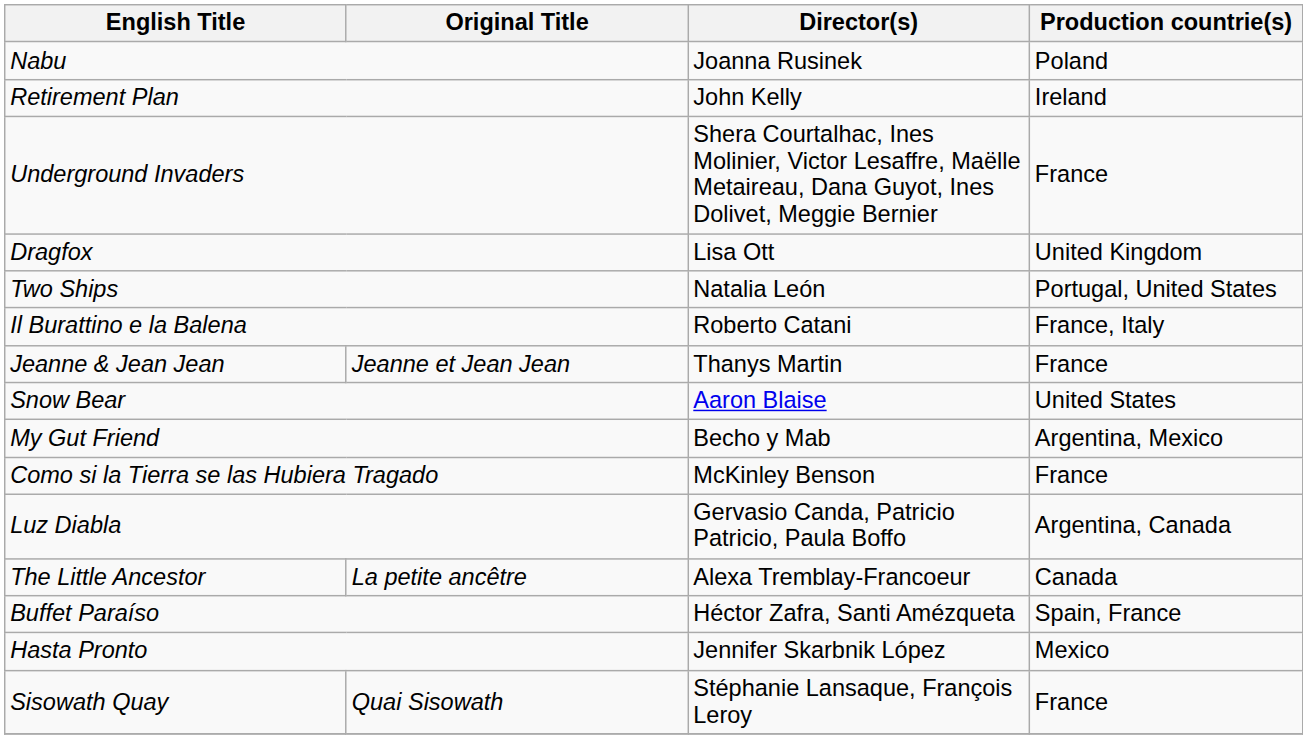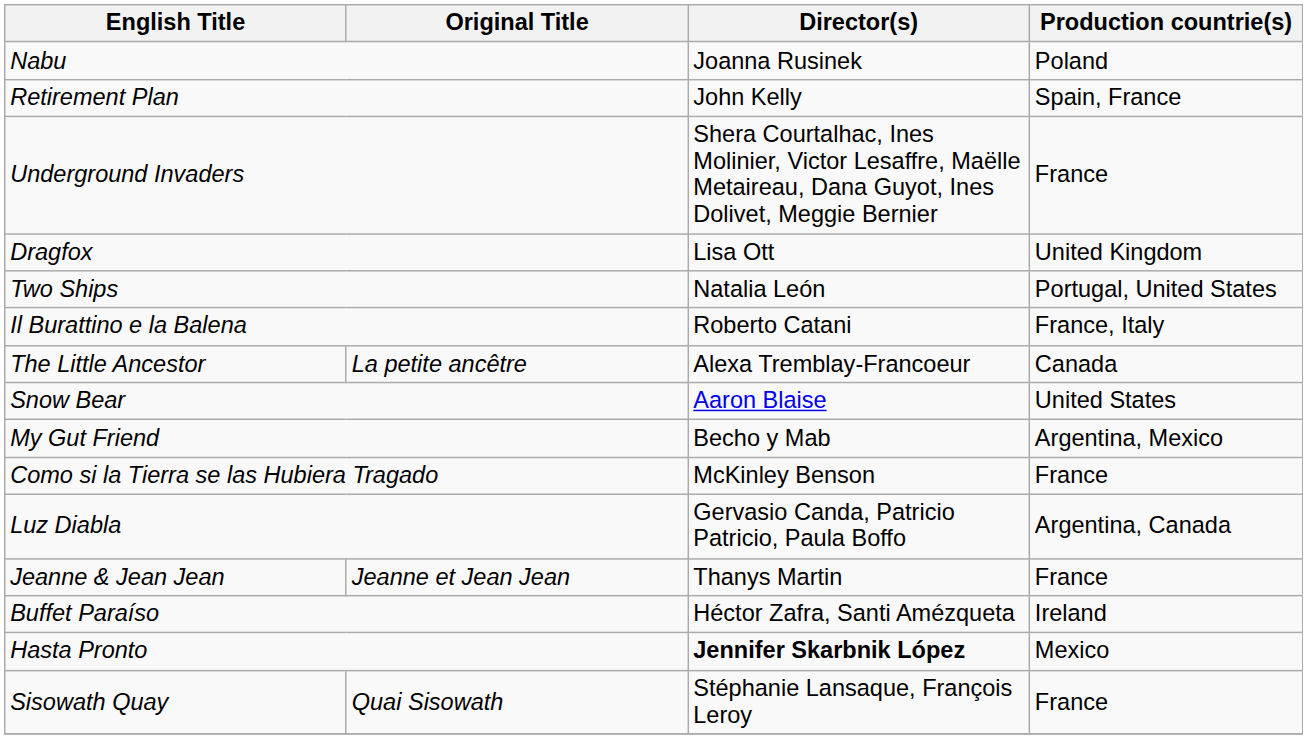 <table class="wikitable" style="width:100%; margin-bottom:4px">
 <tr>
 <th scope="col" width="25%">English Title</th>
 <th scope="col" width="25%">Original Title</th>
 <th scope="col" width="25%">Director(s)</th>
 <th scope="col" width="20%">Production countrie(s)</th>
 </tr>
 <tr>
 <td colspan="2"><em>Nabu</em></td>
 <td>Joanna Rusinek</td>
 <td>Poland</td>
 </tr>
 <tr>
 <td colspan="2"><em>Retirement Plan</em></td>
 <td>John Kelly</td>
-<td>Ireland</td>
+<td>Spain, France</td>
 </tr>
 <tr>
 <td colspan="2"><em>Underground Invaders</em></td>
 <td>Shera Courtalhac, Ines Molinier, Victor Lesaffre, Maëlle Metaireau, Dana Guyot, Ines Dolivet, Meggie Bernier</td>
 <td>France</td>
 </tr>
 <tr>
 <td colspan="2"><em>Dragfox</em></td>
 <td>Lisa Ott</td>
 <td>United Kingdom</td>
 </tr>
 <tr>
 <td colspan="2"><em>Two Ships</em></td>
 <td>Natalia León</td>
 <td>Portugal, United States</td>
 </tr>
 <tr>
 <td colspan="2"><em>Il Burattino e la Balena</em></td>
 <td>Roberto Catani</td>
 <td>France, Italy</td>
 </tr>
 <tr>
-<td><em>Jeanne & Jean Jean</em></td>
-<td><em>Jeanne et Jean Jean</em></td>
-<td>Thanys Martin</td>
-<td>France</td>
+<td><em>The Little Ancestor</em></td>
+<td><em>La petite ancêtre</em></td>
+<td>Alexa Tremblay-Francoeur</td>
+<td>Canada</td>
 </tr>
 <tr>
 <td colspan="2"><em>Snow Bear</em></td>
 <td><a href='#'>Aaron Blaise</a></td>
 <td>United States</td>
 </tr>
 <tr>
 <td colspan="2"><em>My Gut Friend</em></td>
 <td>Becho y Mab</td>
 <td>Argentina, Mexico</td>
 </tr>
 <tr>
 <td colspan="2"><em>Como si la Tierra se las Hubiera Tragado</em></td>
 <td>McKinley Benson</td>
 <td>France</td>
 </tr>
 <tr>
 <td colspan="2"><em>Luz Diabla</em></td>
 <td>Gervasio Canda, Patricio Patricio, Paula Boffo</td>
 <td>Argentina, Canada</td>
 </tr>
 <tr>
-<td><em>The Little Ancestor</em></td>
-<td><em>La petite ancêtre</em></td>
-<td>Alexa Tremblay-Francoeur</td>
-<td>Canada</td>
+<td><em>Jeanne & Jean Jean</em></td>
+<td><em>Jeanne et Jean Jean</em></td>
+<td>Thanys Martin</td>
+<td>France</td>
 </tr>
 <tr>
 <td colspan="2"><em>Buffet Paraíso</em></td>
 <td>Héctor Zafra, Santi Amézqueta</td>
-<td>Spain, France</td>
+<td>Ireland</td>
 </tr>
 <tr>
 <td colspan="2"><em>Hasta Pronto</em> </td>
-<td>Jennifer Skarbnik López</td>
+<td><strong>Jennifer Skarbnik López</strong></td>
 <td>Mexico</td>
 </tr>
 <tr>
 <td><em>Sisowath Quay</em></td>
 <td><em>Quai Sisowath</em></td>
 <td>Stéphanie Lansaque, François Leroy</td>
 <td>France</td>
 </tr>
 <tr>
 </tr>
 </table>
